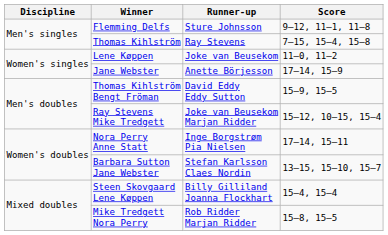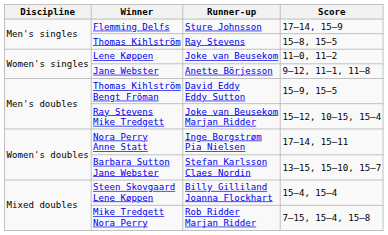 <table class="wikitable">
 <tr>
 <th>Discipline</th>
 <th>Winner</th>
 <th>Runner-up</th>
 <th>Score</th>
 </tr>
 <tr>
 <td rowspan=2>Men's singles</td>
 <td> <a href='#'>Flemming Delfs</a></td>
 <td> <a href='#'>Sture Johnsson</a></td>
-<td>9–12, 11–1, 11–8</td>
+<td>17–14, 15–9</td>
 </tr>
 <tr>
 <td> <a href='#'>Thomas Kihlström</a></td>
 <td> <a href='#'>Ray Stevens</a></td>
-<td>7–15, 15–4, 15–8</td>
+<td>15–8, 15–5</td>
 </tr>
 <tr>
 <td rowspan=2>Women's singles</td>
 <td> <a href='#'>Lene Køppen</a></td>
 <td> <a href='#'>Joke van Beusekom</a></td>
 <td>11–0, 11–2</td>
 </tr>
 <tr>
 <td> <a href='#'>Jane Webster</a></td>
 <td> <a href='#'>Anette Börjesson</a></td>
-<td>17–14, 15–9</td>
+<td>9–12, 11–1, 11–8</td>
 </tr>
 <tr>
 <td rowspan=2>Men's doubles</td>
 <td> <a href='#'>Thomas Kihlström</a><br> <a href='#'>Bengt Fröman</a></td>
 <td> <a href='#'>David Eddy</a><br> <a href='#'>Eddy Sutton</a></td>
 <td>15–9, 15–5</td>
 </tr>
 <tr>
 <td> <a href='#'>Ray Stevens</a><br> <a href='#'>Mike Tredgett</a></td>
 <td> <a href='#'>Joke van Beusekom</a><br> <a href='#'>Marjan Ridder</a></td>
 <td>15–12, 10–15, 15–4</td>
 </tr>
 <tr>
 <td rowspan=2>Women's doubles</td>
 <td> <a href='#'>Nora Perry</a><br>  <a href='#'>Anne Statt</a></td>
 <td> <a href='#'>Inge Borgstrøm</a><br> <a href='#'>Pia Nielsen</a></td>
 <td>17–14, 15–11</td>
 </tr>
 <tr>
 <td> <a href='#'>Barbara Sutton</a><br> <a href='#'>Jane Webster</a></td>
 <td> <a href='#'>Stefan Karlsson</a><br> <a href='#'>Claes Nordin</a></td>
 <td>13–15, 15–10, 15–7</td>
 </tr>
 <tr>
 <td rowspan=2>Mixed doubles</td>
 <td> <a href='#'>Steen Skovgaard</a><br> <a href='#'>Lene Køppen</a></td>
 <td> <a href='#'>Billy Gilliland</a><br> <a href='#'>Joanna Flockhart</a></td>
 <td>15–4, 15–4</td>
 </tr>
 <tr>
 <td> <a href='#'>Mike Tredgett</a><br> <a href='#'>Nora Perry</a></td>
 <td> <a href='#'>Rob Ridder</a><br> <a href='#'>Marjan Ridder</a></td>
-<td>15–8, 15–5</td>
+<td>7–15, 15–4, 15–8</td>
 </tr>
 </table>
